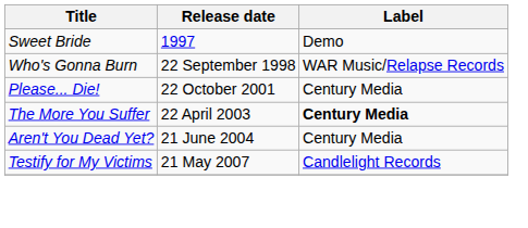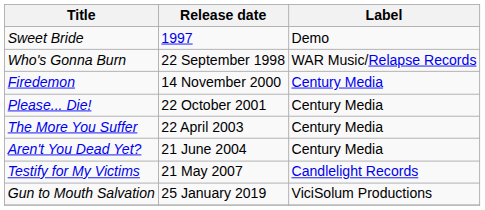 <table class="wikitable">
 <tr>
 <th>Title</th>
 <th>Release date</th>
 <th>Label</th>
 </tr>
 <tr>
 <td><em>Sweet Bride</em></td>
 <td><a href='#'>1997</a></td>
 <td>Demo</td>
 </tr>
 <tr>
 <td><em>Who's Gonna Burn</em></td>
 <td>22 September 1998</td>
 <td>WAR Music/<a href='#'>Relapse Records</a></td>
 </tr>
 <tr>
+<td><em><a href='#'>Firedemon</a></em></td>
+<td>14 November 2000</td>
+<td><a href='#'>Century Media</a></td>
+</tr>
+<tr>
 <td><em><a href='#'>Please... Die!</a></em></td>
 <td>22 October 2001</td>
 <td>Century Media</td>
 </tr>
 <tr>
 <td><em><a href='#'>The More You Suffer</a></em></td>
 <td>22 April 2003</td>
-<td><strong>Century Media</strong></td>
+<td>Century Media</td>
 </tr>
 <tr>
 <td><em><a href='#'>Aren't You Dead Yet?</a></em></td>
 <td>21 June 2004</td>
 <td>Century Media</td>
 </tr>
 <tr>
 <td><em><a href='#'>Testify for My Victims</a></em></td>
 <td>21 May 2007</td>
 <td><a href='#'>Candlelight Records</a></td>
 </tr>
 <tr>
+<td><em>Gun to Mouth Salvation</em></td>
+<td>25 January 2019</td>
+<td>ViciSolum Productions</td>
+</tr>
+<tr>
 </tr>
 </table>
